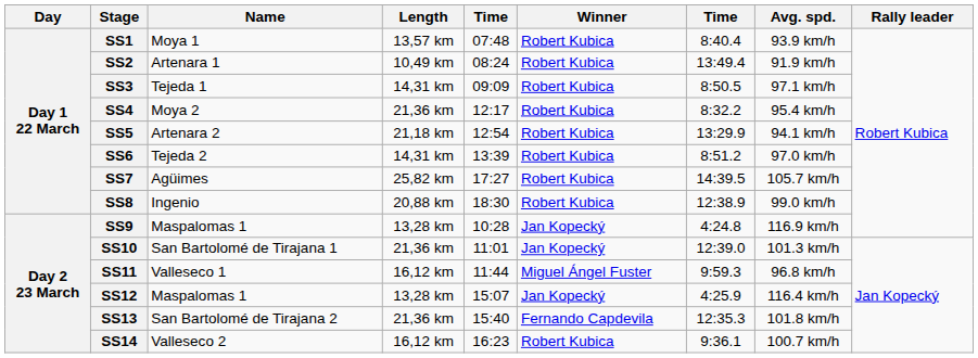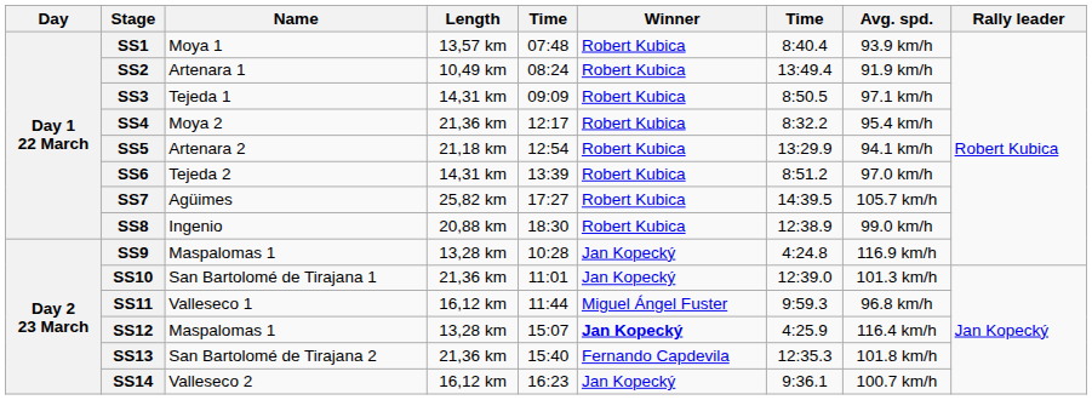 <table class="wikitable" width=100% style="text-align: center; font-size: 90%; max-width: 950px;">
 <tr>
 <th>Day</th>
 <th>Stage</th>
 <th>Name</th>
 <th>Length</th>
 <th>Time</th>
 <th>Winner</th>
 <th>Time</th>
 <th>Avg. spd.</th>
 <th>Rally leader</th>
 </tr>
 <tr>
 <th rowspan=8>Day 1<br>22 March</th>
 <th>SS1</th>
 <td align=left>Moya 1</td>
 <td>13,57 km</td>
 <td>07:48</td>
 <td align=left> <a href='#'>Robert Kubica</a></td>
 <td>8:40.4</td>
 <td>93.9 km/h</td>
 <td align=left rowspan=9> <a href='#'>Robert Kubica</a></td>
 </tr>
 <tr>
 <th>SS2</th>
 <td align=left>Artenara 1</td>
 <td>10,49 km</td>
 <td>08:24</td>
 <td align=left> <a href='#'>Robert Kubica</a></td>
 <td>13:49.4</td>
 <td>91.9 km/h</td>
 </tr>
 <tr>
 <th>SS3</th>
 <td align=left>Tejeda 1</td>
 <td>14,31 km</td>
 <td>09:09</td>
 <td align=left> <a href='#'>Robert Kubica</a></td>
 <td>8:50.5</td>
 <td>97.1 km/h</td>
 </tr>
 <tr>
 <th>SS4</th>
 <td align=left>Moya 2</td>
 <td>21,36 km</td>
 <td>12:17</td>
 <td align=left> <a href='#'>Robert Kubica</a></td>
 <td>8:32.2</td>
 <td>95.4 km/h</td>
 </tr>
 <tr>
 <th>SS5</th>
 <td align=left>Artenara 2</td>
 <td>21,18 km</td>
 <td>12:54</td>
 <td align=left> <a href='#'>Robert Kubica</a></td>
 <td>13:29.9</td>
 <td>94.1 km/h</td>
 </tr>
 <tr>
 <th>SS6</th>
 <td align=left>Tejeda 2</td>
 <td>14,31 km</td>
 <td>13:39</td>
 <td align=left> <a href='#'>Robert Kubica</a></td>
 <td>8:51.2</td>
 <td>97.0 km/h</td>
 </tr>
 <tr>
 <th>SS7</th>
 <td align=left>Agüimes</td>
 <td>25,82 km</td>
 <td>17:27</td>
 <td align=left> <a href='#'>Robert Kubica</a></td>
 <td>14:39.5</td>
 <td>105.7 km/h</td>
 </tr>
 <tr>
 <th>SS8</th>
 <td align=left>Ingenio</td>
 <td>20,88 km</td>
 <td>18:30</td>
 <td align=left> <a href='#'>Robert Kubica</a></td>
 <td>12:38.9</td>
 <td>99.0 km/h</td>
 </tr>
 <tr>
 <th rowspan=6>Day 2<br>23 March</th>
 <th>SS9</th>
 <td align=left>Maspalomas 1</td>
 <td>13,28 km</td>
 <td>10:28</td>
 <td align=left> <a href='#'>Jan Kopecký</a></td>
 <td>4:24.8</td>
 <td>116.9 km/h</td>
 </tr>
 <tr>
 <th>SS10</th>
 <td align=left>San Bartolomé de Tirajana 1</td>
 <td>21,36 km</td>
 <td>11:01</td>
 <td align=left> <a href='#'>Jan Kopecký</a></td>
 <td>12:39.0</td>
 <td>101.3 km/h</td>
 <td align=left rowspan=5> <a href='#'>Jan Kopecký</a></td>
 </tr>
 <tr>
 <th>SS11</th>
 <td align=left>Valleseco 1</td>
 <td>16,12 km</td>
 <td>11:44</td>
 <td align=left> <a href='#'>Miguel Ángel Fuster</a></td>
 <td>9:59.3</td>
 <td>96.8 km/h</td>
 </tr>
 <tr>
 <th>SS12</th>
 <td align=left>Maspalomas 1</td>
 <td>13,28 km</td>
 <td>15:07</td>
-<td align=left> <a href='#'>Jan Kopecký</a></td>
+<td align=left><strong> <a href='#'>Jan Kopecký</a></strong></td>
 <td>4:25.9</td>
 <td>116.4 km/h</td>
 </tr>
 <tr>
 <th>SS13</th>
 <td align=left>San Bartolomé de Tirajana 2</td>
 <td>21,36 km</td>
 <td>15:40</td>
 <td align=left> <a href='#'>Fernando Capdevila</a></td>
 <td>12:35.3</td>
 <td>101.8 km/h</td>
 </tr>
 <tr>
 <th>SS14</th>
 <td align=left>Valleseco 2</td>
 <td>16,12 km</td>
 <td>16:23</td>
-<td align=left> <a href='#'>Robert Kubica</a></td>
+<td align=left> <a href='#'>Jan Kopecký</a></td>
 <td>9:36.1</td>
 <td>100.7 km/h</td>
 </tr>
 </table>
